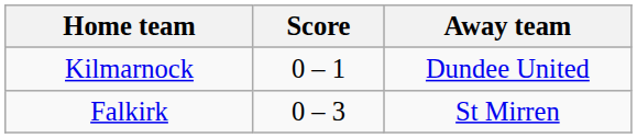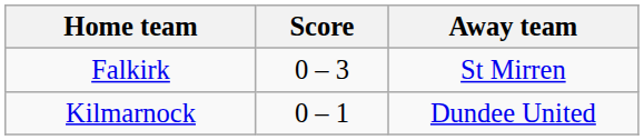 <table class="wikitable" style="text-align: center">
 <tr>
 <th width=140>Home team</th>
 <th width=70>Score</th>
 <th width=140>Away team</th>
 </tr>
 <tr>
+<td><a href='#'>Falkirk</a></td>
+<td>0 – 3</td>
+<td><a href='#'>St Mirren</a></td>
+</tr>
+<tr>
 <td><a href='#'>Kilmarnock</a></td>
 <td>0 – 1</td>
 <td><a href='#'>Dundee United</a></td>
 </tr>
-<tr>
-<td><a href='#'>Falkirk</a></td>
-<td>0 – 3</td>
-<td><a href='#'>St Mirren</a></td>
-</tr>
 </table>
